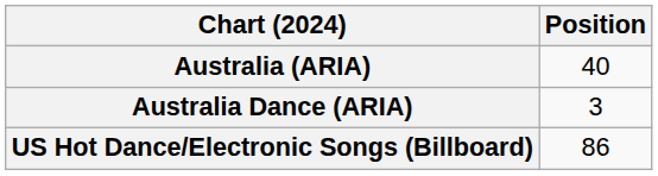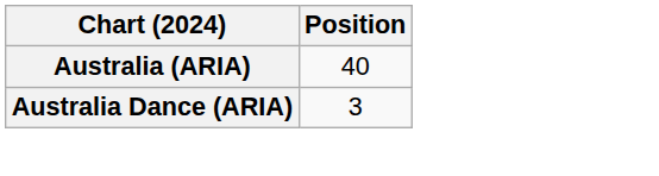 <table class="wikitable sortable plainrowheaders" style="text-align:center">
 <tr>
 <th scope="col">Chart (2024)</th>
 <th scope="col">Position</th>
 </tr>
 <tr>
 <th scope="row">Australia (ARIA)</th>
 <td>40</td>
 </tr>
 <tr>
 <th scope="row">Australia Dance (ARIA)</th>
 <td>3</td>
 </tr>
-<tr>
-<th scope="row">US Hot Dance/Electronic Songs (Billboard)</th>
-<td>86</td>
-</tr>
 </table>
